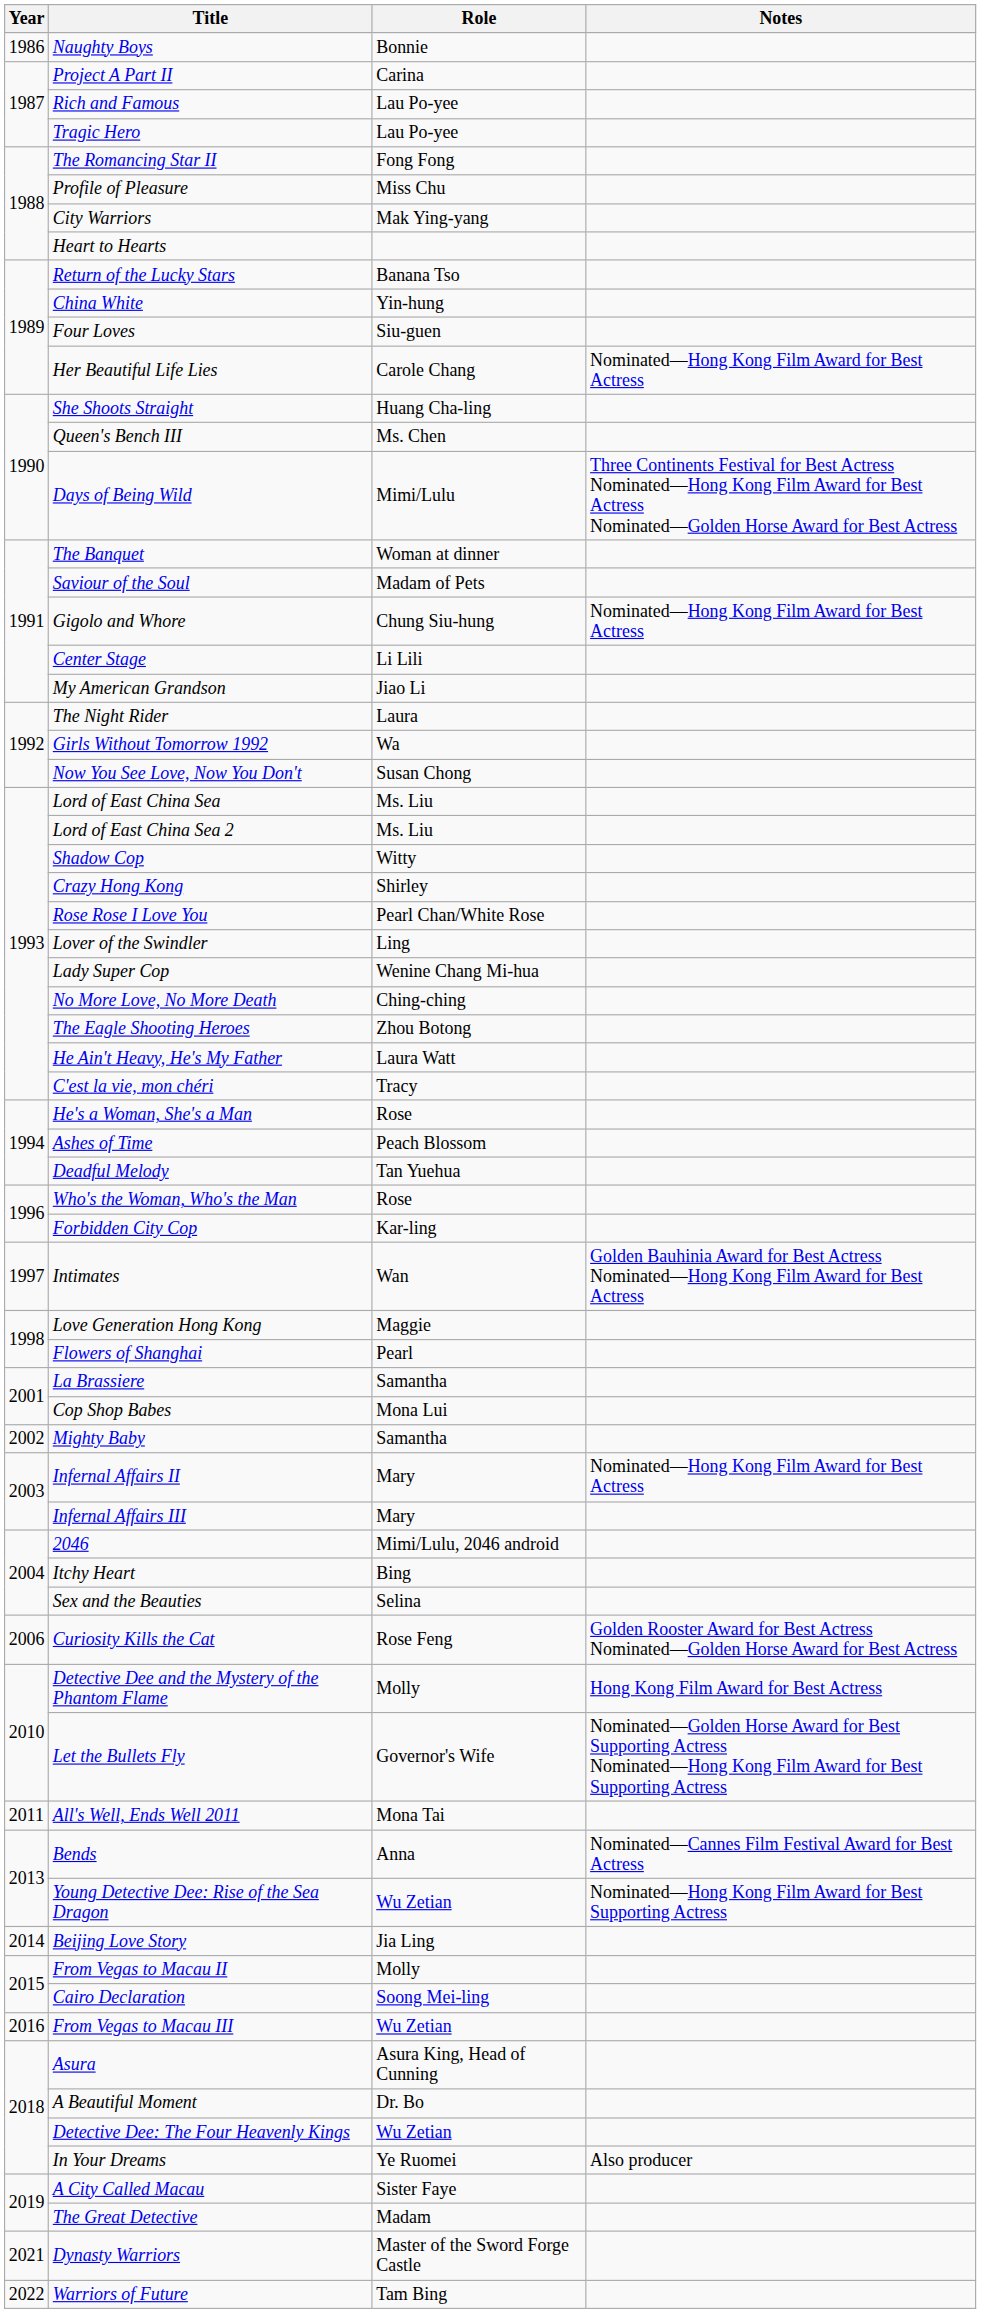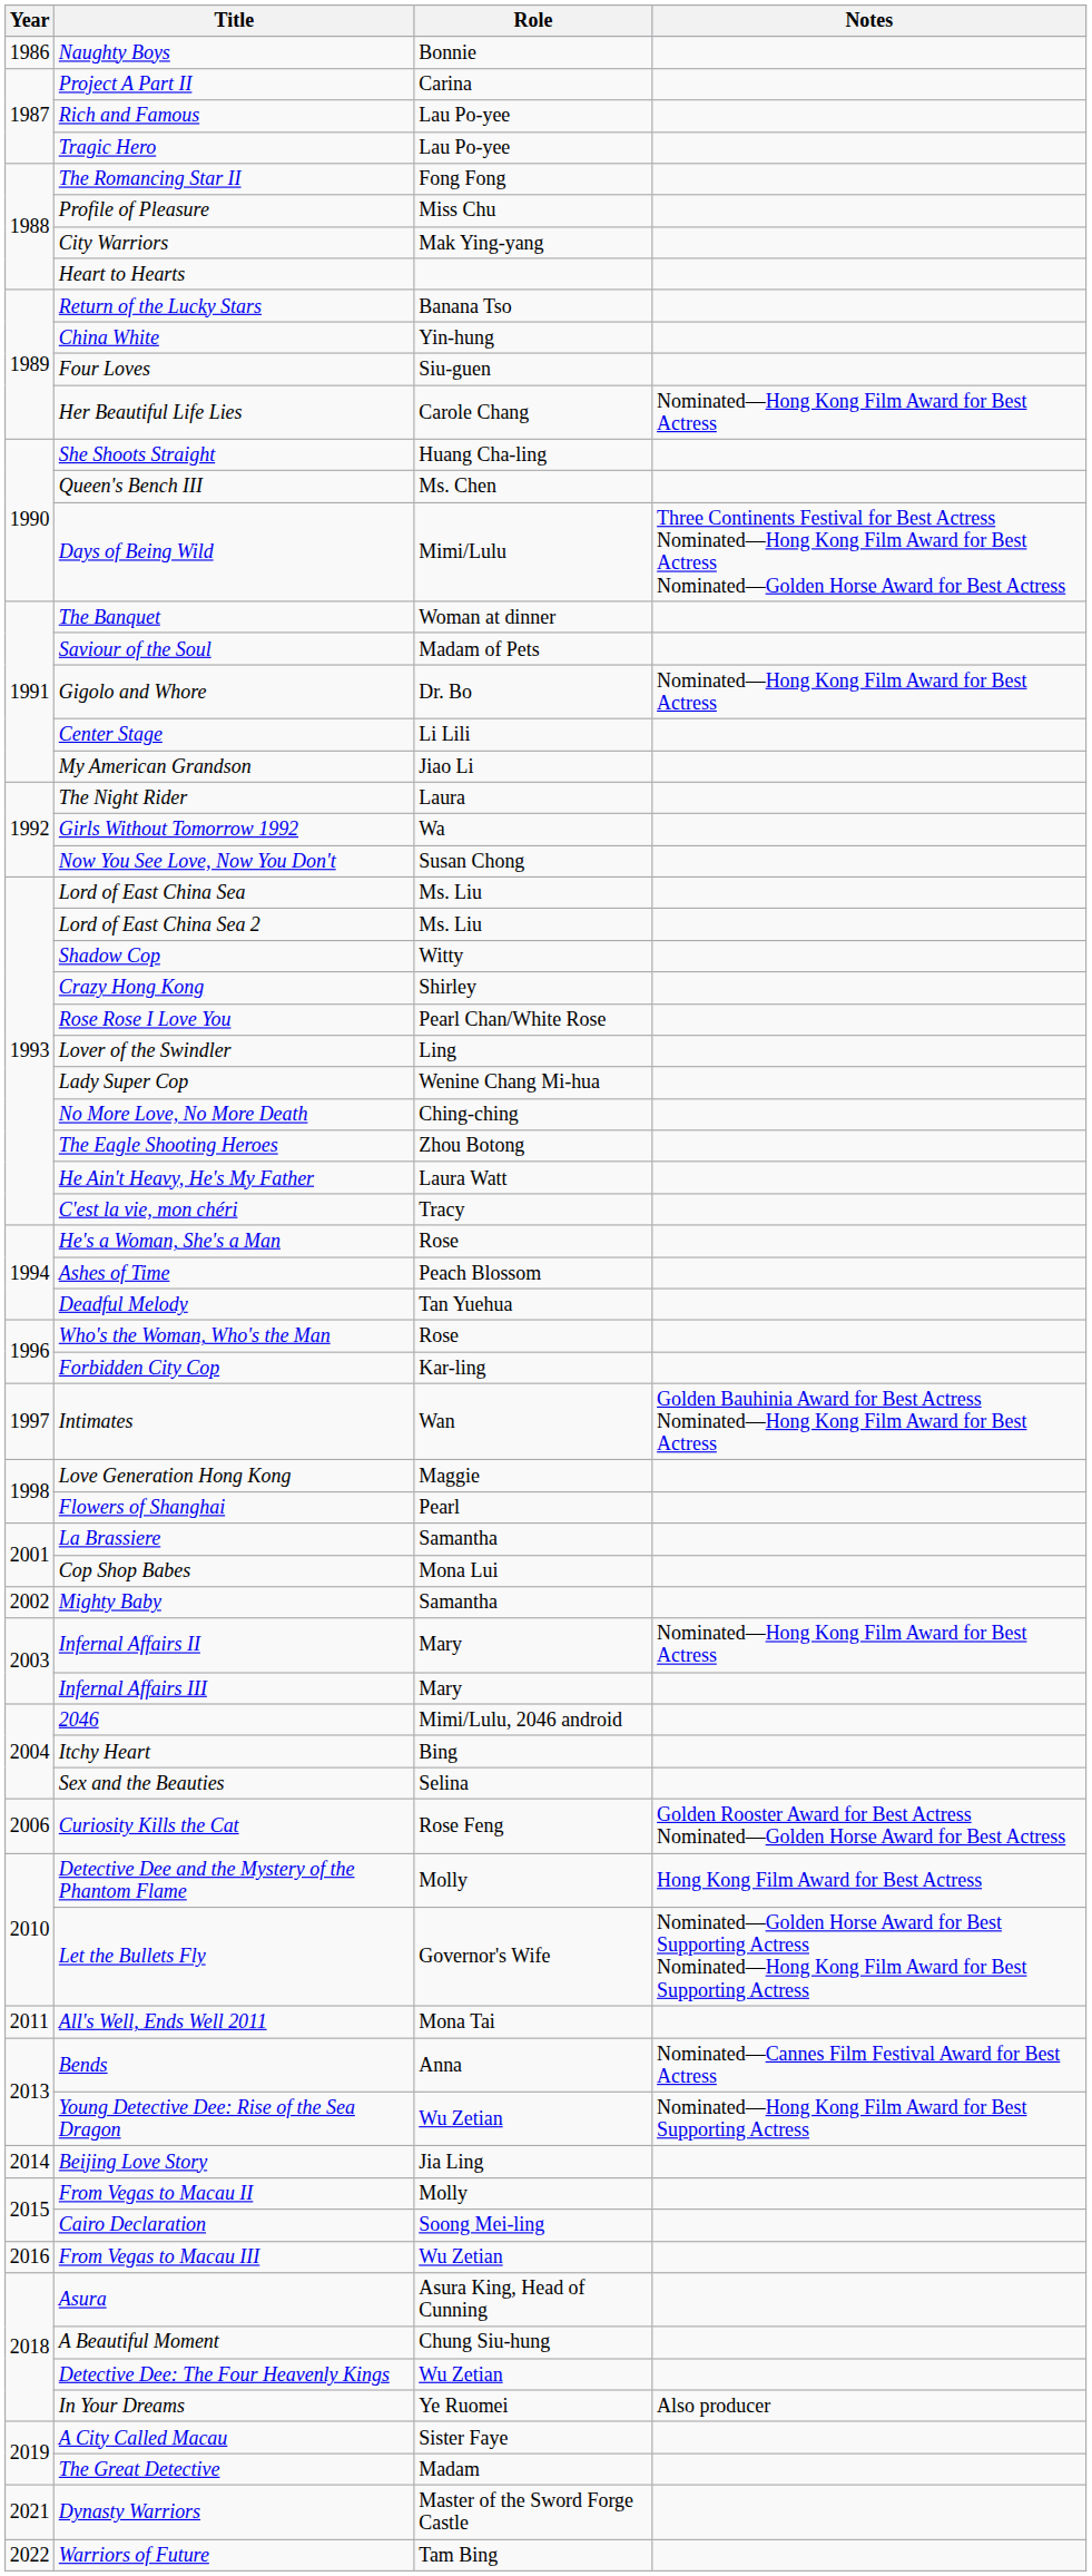 <table class="wikitable sortable">
 <tr style="background:#b0c4de; text-align:center;">
 <th>Year</th>
 <th>Title</th>
 <th>Role</th>
 <th class="unsortable">Notes</th>
 </tr>
 <tr>
 <td>1986</td>
 <td><em><a href='#'>Naughty Boys</a></em></td>
 <td>Bonnie</td>
 <td></td>
 </tr>
 <tr>
 <td rowspan="3">1987</td>
 <td><em><a href='#'>Project A Part II</a></em></td>
 <td>Carina</td>
 <td></td>
 </tr>
 <tr>
 <td><em><a href='#'>Rich and Famous</a></em></td>
 <td>Lau Po-yee</td>
 <td></td>
 </tr>
 <tr>
 <td><em><a href='#'>Tragic Hero</a></em></td>
 <td>Lau Po-yee</td>
 <td></td>
 </tr>
 <tr>
 <td rowspan="4">1988</td>
 <td data-sort-value="Romancing Star II, The"><em><a href='#'>The Romancing Star II</a></em></td>
 <td>Fong Fong</td>
 <td></td>
 </tr>
 <tr>
 <td><em>Profile of Pleasure</em></td>
 <td>Miss Chu</td>
 <td></td>
 </tr>
 <tr>
 <td><em>City Warriors</em></td>
 <td>Mak Ying-yang</td>
 <td></td>
 </tr>
 <tr>
 <td><em>Heart to Hearts</em></td>
 <td></td>
 <td></td>
 </tr>
 <tr>
 <td rowspan="4">1989</td>
 <td><em><a href='#'>Return of the Lucky Stars</a></em></td>
 <td>Banana Tso</td>
 <td></td>
 </tr>
 <tr>
 <td><em><a href='#'>China White</a></em></td>
 <td>Yin-hung</td>
 <td></td>
 </tr>
 <tr>
 <td><em>Four Loves</em></td>
 <td>Siu-guen</td>
 <td></td>
 </tr>
 <tr>
 <td><em>Her Beautiful Life Lies</em></td>
 <td>Carole Chang</td>
 <td>Nominated—<a href='#'>Hong Kong Film Award for Best Actress</a></td>
 </tr>
 <tr>
 <td rowspan="3">1990</td>
 <td><em><a href='#'>She Shoots Straight</a></em></td>
 <td>Huang Cha-ling</td>
 <td></td>
 </tr>
 <tr>
 <td><em>Queen's Bench III</em></td>
 <td>Ms. Chen</td>
 <td></td>
 </tr>
 <tr>
 <td><em><a href='#'>Days of Being Wild</a></em></td>
 <td>Mimi/Lulu</td>
 <td><a href='#'>Three Continents Festival for Best Actress</a><br>Nominated—<a href='#'>Hong Kong Film Award for Best Actress</a><br>Nominated—<a href='#'>Golden Horse Award for Best Actress</a></td>
 </tr>
 <tr>
 <td rowspan="5">1991</td>
 <td data-sort-value="Banquet, The"><em><a href='#'>The Banquet</a></em></td>
 <td>Woman at dinner</td>
 <td></td>
 </tr>
 <tr>
 <td><em><a href='#'>Saviour of the Soul</a></em></td>
 <td>Madam of Pets</td>
 <td></td>
 </tr>
 <tr>
 <td><em>Gigolo and Whore</em></td>
-<td>Chung Siu-hung</td>
+<td>Dr. Bo</td>
 <td>Nominated—<a href='#'>Hong Kong Film Award for Best Actress</a></td>
 </tr>
 <tr>
 <td><em><a href='#'>Center Stage</a></em></td>
 <td>Li Lili</td>
 <td></td>
 </tr>
 <tr>
 <td><em>My American Grandson</em></td>
 <td>Jiao Li</td>
 <td></td>
 </tr>
 <tr>
 <td rowspan="3">1992</td>
 <td data-sort-value="Night Rider, The"><em>The Night Rider</em></td>
 <td>Laura</td>
 <td></td>
 </tr>
 <tr>
 <td><em><a href='#'>Girls Without Tomorrow 1992</a></em></td>
 <td>Wa</td>
 <td></td>
 </tr>
 <tr>
 <td><em><a href='#'>Now You See Love, Now You Don't</a></em></td>
 <td>Susan Chong</td>
 <td></td>
 </tr>
 <tr>
 <td rowspan=11>1993</td>
 <td><em>Lord of East China Sea</em></td>
 <td>Ms. Liu</td>
 <td></td>
 </tr>
 <tr>
 <td><em>Lord of East China Sea 2</em></td>
 <td>Ms. Liu</td>
 <td></td>
 </tr>
 <tr>
 <td><em><a href='#'>Shadow Cop</a></em></td>
 <td>Witty</td>
 <td></td>
 </tr>
 <tr>
 <td><em><a href='#'>Crazy Hong Kong</a></em></td>
 <td>Shirley</td>
 <td></td>
 </tr>
 <tr>
 <td><em><a href='#'>Rose Rose I Love You</a></em></td>
 <td>Pearl Chan/White Rose</td>
 <td></td>
 </tr>
 <tr>
 <td><em>Lover of the Swindler</em></td>
 <td>Ling</td>
 <td></td>
 </tr>
 <tr>
 <td><em>Lady Super Cop</em></td>
 <td>Wenine Chang Mi-hua</td>
 <td></td>
 </tr>
 <tr>
 <td><em><a href='#'>No More Love, No More Death</a></em></td>
 <td>Ching-ching</td>
 <td></td>
 </tr>
 <tr>
 <td data-sort-value="Eagle Shooting Heroes, The"><em><a href='#'>The Eagle Shooting Heroes</a></em></td>
 <td>Zhou Botong</td>
 <td></td>
 </tr>
 <tr>
 <td><em><a href='#'>He Ain't Heavy, He's My Father</a></em></td>
 <td>Laura Watt</td>
 <td></td>
 </tr>
 <tr>
 <td><em><a href='#'>C'est la vie, mon chéri</a></em></td>
 <td>Tracy</td>
 <td></td>
 </tr>
 <tr>
 <td rowspan="3">1994</td>
 <td><em><a href='#'>He's a Woman, She's a Man</a></em></td>
 <td>Rose</td>
 <td></td>
 </tr>
 <tr>
 <td><em><a href='#'>Ashes of Time</a></em></td>
 <td>Peach Blossom</td>
 <td></td>
 </tr>
 <tr>
 <td><em><a href='#'>Deadful Melody</a></em></td>
 <td>Tan Yuehua</td>
 <td></td>
 </tr>
 <tr>
 <td rowspan="2">1996</td>
 <td><em><a href='#'>Who's the Woman, Who's the Man</a></em></td>
 <td>Rose</td>
 <td></td>
 </tr>
 <tr>
 <td><em><a href='#'>Forbidden City Cop</a></em></td>
 <td>Kar-ling</td>
 <td></td>
 </tr>
 <tr>
 <td>1997</td>
 <td><em>Intimates</em></td>
 <td>Wan</td>
 <td><a href='#'>Golden Bauhinia Award for Best Actress</a><br>Nominated—<a href='#'>Hong Kong Film Award for Best Actress</a></td>
 </tr>
 <tr>
 <td rowspan="2">1998</td>
 <td><em>Love Generation Hong Kong</em></td>
 <td>Maggie</td>
 <td></td>
 </tr>
 <tr>
 <td><em><a href='#'>Flowers of Shanghai</a></em></td>
 <td>Pearl</td>
 <td></td>
 </tr>
 <tr>
 <td rowspan="2">2001</td>
 <td><em><a href='#'>La Brassiere</a></em></td>
 <td>Samantha</td>
 <td></td>
 </tr>
 <tr>
 <td><em>Cop Shop Babes</em></td>
 <td>Mona Lui</td>
 <td></td>
 </tr>
 <tr>
 <td>2002</td>
 <td><em><a href='#'>Mighty Baby</a></em></td>
 <td>Samantha</td>
 <td></td>
 </tr>
 <tr>
 <td rowspan="2">2003</td>
 <td><em><a href='#'>Infernal Affairs II</a></em></td>
 <td>Mary</td>
 <td>Nominated—<a href='#'>Hong Kong Film Award for Best Actress</a></td>
 </tr>
 <tr>
 <td><em><a href='#'>Infernal Affairs III</a></em></td>
 <td>Mary</td>
 <td></td>
 </tr>
 <tr>
 <td rowspan="3">2004</td>
 <td><em><a href='#'>2046</a></em></td>
 <td>Mimi/Lulu, 2046 android</td>
 <td></td>
 </tr>
 <tr>
 <td><em>Itchy Heart</em></td>
 <td>Bing</td>
 <td></td>
 </tr>
 <tr>
 <td><em>Sex and the Beauties</em></td>
 <td>Selina</td>
 <td></td>
 </tr>
 <tr>
 <td>2006</td>
 <td><em><a href='#'>Curiosity Kills the Cat</a></em></td>
 <td>Rose Feng</td>
 <td><a href='#'>Golden Rooster Award for Best Actress</a><br>Nominated—<a href='#'>Golden Horse Award for Best Actress</a></td>
 </tr>
 <tr>
 <td rowspan="2">2010</td>
 <td><em><a href='#'>Detective Dee and the Mystery of the Phantom Flame</a></em></td>
 <td>Molly</td>
 <td><a href='#'>Hong Kong Film Award for Best Actress</a></td>
 </tr>
 <tr>
 <td><em><a href='#'>Let the Bullets Fly</a></em></td>
 <td>Governor's Wife</td>
 <td>Nominated—<a href='#'>Golden Horse Award for Best Supporting Actress</a><br>Nominated—<a href='#'>Hong Kong Film Award for Best Supporting Actress</a></td>
 </tr>
 <tr>
 <td>2011</td>
 <td><em><a href='#'>All's Well, Ends Well 2011</a></em></td>
 <td>Mona Tai</td>
 <td></td>
 </tr>
 <tr>
 <td rowspan="2">2013</td>
 <td><em><a href='#'>Bends</a></em></td>
 <td>Anna</td>
 <td>Nominated—<a href='#'>Cannes Film Festival Award for Best Actress</a></td>
 </tr>
 <tr>
 <td><em><a href='#'>Young Detective Dee: Rise of the Sea Dragon</a></em></td>
 <td><a href='#'>Wu Zetian</a></td>
 <td>Nominated—<a href='#'>Hong Kong Film Award for Best Supporting Actress</a></td>
 </tr>
 <tr>
 <td>2014</td>
 <td><em><a href='#'>Beijing Love Story</a></em></td>
 <td>Jia Ling</td>
 <td></td>
 </tr>
 <tr>
 <td rowspan=2>2015</td>
 <td><em><a href='#'>From Vegas to Macau II</a></em></td>
 <td>Molly</td>
 <td></td>
 </tr>
 <tr>
 <td><em><a href='#'>Cairo Declaration</a></em></td>
 <td><a href='#'>Soong Mei-ling</a></td>
 <td></td>
 </tr>
 <tr>
 <td>2016</td>
 <td><em><a href='#'>From Vegas to Macau III</a></em></td>
 <td><a href='#'>Wu Zetian</a></td>
 <td></td>
 </tr>
 <tr>
 <td rowspan=4>2018</td>
 <td><em><a href='#'>Asura</a></em></td>
 <td>Asura King, Head of Cunning</td>
 <td></td>
 </tr>
 <tr>
 <td data-sort-value="Beautiful Moment, A"><em>A Beautiful Moment</em></td>
-<td>Dr. Bo</td>
+<td>Chung Siu-hung</td>
 <td></td>
 </tr>
 <tr>
 <td><em><a href='#'>Detective Dee: The Four Heavenly Kings</a></em></td>
 <td><a href='#'>Wu Zetian</a></td>
 <td></td>
 </tr>
 <tr>
 <td><em>In Your Dreams</em></td>
 <td>Ye Ruomei</td>
 <td>Also producer</td>
 </tr>
 <tr>
 <td rowspan="2">2019</td>
 <td data-sort-value="City Called Macau, A"><em><a href='#'>A City Called Macau</a></em></td>
 <td>Sister Faye</td>
 <td></td>
 </tr>
 <tr>
 <td data-sort-value="Great Detective, The"><em><a href='#'>The Great Detective</a></em></td>
 <td>Madam</td>
 <td></td>
 </tr>
 <tr>
 <td>2021</td>
 <td><em><a href='#'>Dynasty Warriors</a></em></td>
 <td>Master of the Sword Forge Castle</td>
 <td></td>
 </tr>
 <tr>
 <td>2022</td>
 <td><em><a href='#'>Warriors of Future</a></em></td>
 <td>Tam Bing</td>
 <td></td>
 </tr>
 </table>
